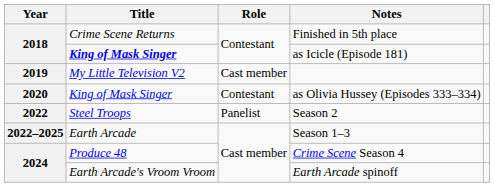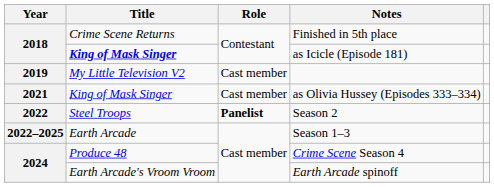 <table class="wikitable plainrowheaders sortable">
 <tr>
 <th scope="col">Year</th>
 <th scope="col">Title</th>
 <th scope="col">Role</th>
 <th scope="col">Notes</th>
 <th scope="col" class="unsortable"></th>
 </tr>
 <tr>
 <th scope="row"  rowspan="2">2018</th>
 <td><em>Crime Scene Returns</em></td>
 <td rowspan="2">Contestant</td>
 <td>Finished in 5th place</td>
 <td style="text-align:center"></td>
 </tr>
 <tr>
 <td><strong><em><a href='#'>King of Mask Singer</a></em></strong></td>
 <td>as Icicle (Episode 181)</td>
 <td style="text-align:center"></td>
 </tr>
 <tr>
 <th scope="row">2019</th>
 <td><em><a href='#'>My Little Television V2</a></em></td>
 <td>Cast member</td>
 <td></td>
 <td style="text-align:center"></td>
 </tr>
 <tr>
-<th scope="row">2020</th>
+<th scope="row">2021</th>
 <td><em><a href='#'>King of Mask Singer</a></em></td>
-<td>Contestant</td>
+<td>Cast member</td>
 <td>as Olivia Hussey (Episodes 333–334)</td>
 <td style="text-align:center"></td>
 </tr>
 <tr>
 <th scope="row">2022</th>
 <td><em><a href='#'>Steel Troops</a></em></td>
-<td>Panelist</td>
+<td><strong>Panelist</strong></td>
 <td>Season 2</td>
 <td style="text-align:center"></td>
 </tr>
 <tr>
 <th scope="row">2022–2025</th>
 <td><em>Earth Arcade</em></td>
 <td rowspan="3">Cast member</td>
 <td>Season 1–3</td>
 <td style="text-align:center"></td>
 </tr>
 <tr>
 <th scope="row" rowspan="2">2024</th>
 <td><em><a href='#'>Produce 48</a></em></td>
 <td><em><a href='#'>Crime Scene</a></em> Season 4</td>
 <td style="text-align:center"></td>
 </tr>
 <tr>
 <td><em>Earth Arcade's Vroom Vroom</em></td>
 <td><em>Earth Arcade</em> spinoff</td>
 <td style="text-align:center"></td>
 </tr>
 </table>
